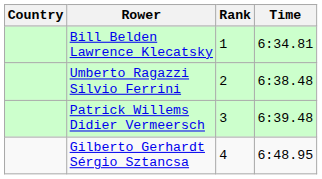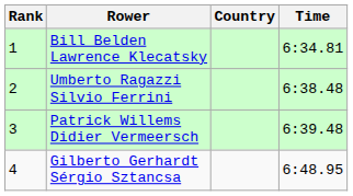 <table class="wikitable sortable" style="text-align:middle">
 <tr>
+<th>Rank</th>
+<th>Rower</th>
 <th>Country</th>
-<th>Rower</th>
-<th>Rank</th>
 <th>Time</th>
 </tr>
 <tr bgcolor=ccffcc>
+<td>1</td>
+<td><a href='#'>Bill Belden</a><br><a href='#'>Lawrence Klecatsky</a></td>
 <td></td>
-<td><a href='#'>Bill Belden</a><br><a href='#'>Lawrence Klecatsky</a></td>
-<td>1</td>
 <td>6:34.81</td>
 </tr>
 <tr bgcolor=ccffcc>
+<td>2</td>
+<td><a href='#'>Umberto Ragazzi</a><br><a href='#'>Silvio Ferrini</a></td>
 <td></td>
-<td><a href='#'>Umberto Ragazzi</a><br><a href='#'>Silvio Ferrini</a></td>
-<td>2</td>
 <td>6:38.48</td>
 </tr>
 <tr bgcolor=ccffcc>
+<td>3</td>
+<td><a href='#'>Patrick Willems</a><br><a href='#'>Didier Vermeersch</a></td>
 <td></td>
-<td><a href='#'>Patrick Willems</a><br><a href='#'>Didier Vermeersch</a></td>
-<td>3</td>
 <td>6:39.48</td>
 </tr>
 <tr>
+<td>4</td>
+<td><a href='#'>Gilberto Gerhardt</a><br><a href='#'>Sérgio Sztancsa</a></td>
 <td></td>
-<td><a href='#'>Gilberto Gerhardt</a><br><a href='#'>Sérgio Sztancsa</a></td>
-<td>4</td>
 <td>6:48.95</td>
 </tr>
 </table>
